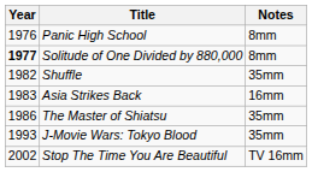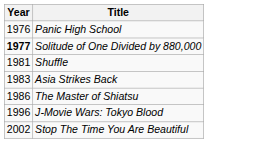 <table class="wikitable">
 <tr>
 <th>Year</th>
 <th>Title</th>
-<th>Notes</th>
 </tr>
 <tr>
 <td>1976</td>
 <td><em>Panic High School</em></td>
-<td>8mm</td>
 </tr>
 <tr>
 <td><strong>1977</strong></td>
 <td><em>Solitude of One Divided by 880,000</em></td>
-<td>8mm</td>
 </tr>
 <tr>
-<td>1982</td>
+<td>1981</td>
 <td><em>Shuffle</em></td>
-<td>35mm</td>
 </tr>
 <tr>
 <td>1983</td>
 <td><em>Asia Strikes Back</em></td>
-<td>16mm</td>
 </tr>
 <tr>
 <td>1986</td>
 <td><em>The Master of Shiatsu</em></td>
-<td>35mm</td>
 </tr>
 <tr>
-<td>1993</td>
+<td>1996</td>
 <td><em>J-Movie Wars: Tokyo Blood</em></td>
-<td>35mm</td>
 </tr>
 <tr>
 <td>2002</td>
 <td><em>Stop The Time You Are Beautiful</em></td>
-<td>TV 16mm</td>
 </tr>
 </table>
